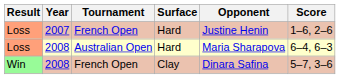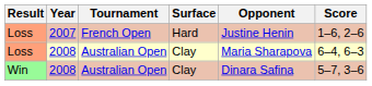 <table class="sortable wikitable">
 <tr>
 <th>Result</th>
 <th>Year</th>
 <th>Tournament</th>
 <th>Surface</th>
 <th>Opponent</th>
 <th class="unsortable">Score</th>
 </tr>
 <tr bgcolor=#ebc2af>
 <td bgcolor=#ffa07a>Loss</td>
 <td><a href='#'>2007</a></td>
 <td><a href='#'>French Open</a></td>
 <td>Hard</td>
 <td> <a href='#'>Justine Henin</a></td>
 <td>1–6, 2–6</td>
 </tr>
 <tr bgcolor=#ffffcc>
 <td bgcolor=#ffa07a>Loss</td>
 <td><a href='#'>2008</a></td>
 <td><a href='#'>Australian Open</a></td>
-<td>Hard</td>
+<td>Clay</td>
 <td> <a href='#'>Maria Sharapova</a></td>
 <td>6–4, 6–3</td>
 </tr>
 <tr bgcolor=#ebc2af>
 <td bgcolor=#98fb98>Win</td>
 <td><a href='#'>2008</a></td>
-<td>French Open</td>
+<td><a href='#'>Australian Open</a></td>
 <td>Clay</td>
 <td> <a href='#'>Dinara Safina</a></td>
 <td>5–7, 3–6</td>
 </tr>
 </table>
